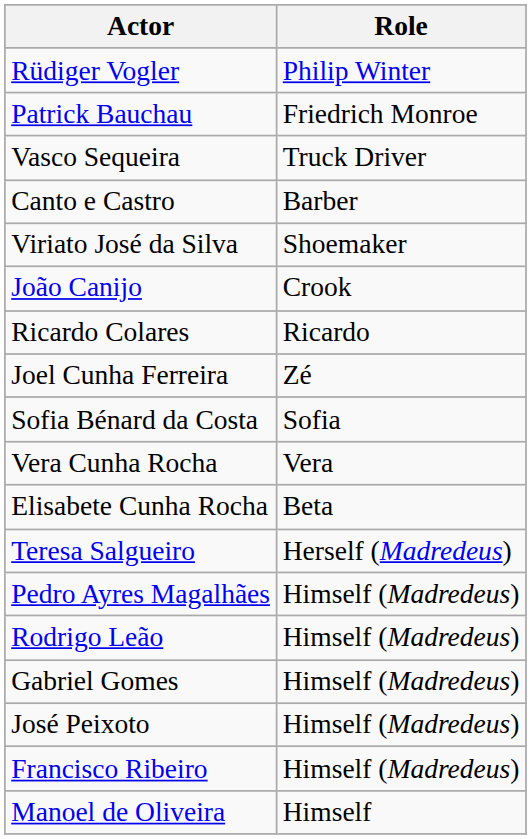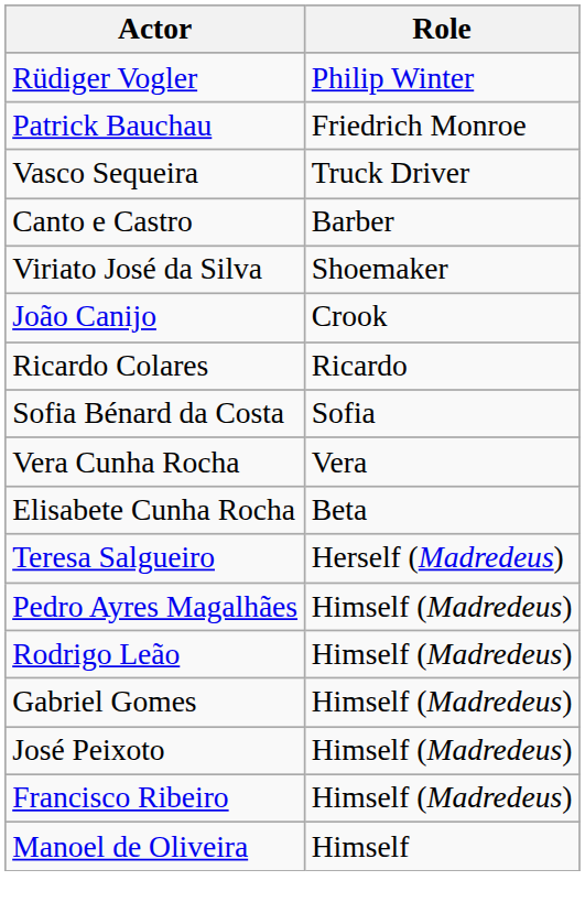 <table class="wikitable">
 <tr>
 <th>Actor</th>
 <th>Role</th>
 </tr>
 <tr>
 <td><a href='#'>Rüdiger Vogler</a></td>
 <td><a href='#'>Philip Winter</a></td>
 </tr>
 <tr>
 <td><a href='#'>Patrick Bauchau</a></td>
 <td>Friedrich Monroe</td>
 </tr>
 <tr>
 <td>Vasco Sequeira</td>
 <td>Truck Driver</td>
 </tr>
 <tr>
 <td>Canto e Castro</td>
 <td>Barber</td>
 </tr>
 <tr>
 <td>Viriato José da Silva</td>
 <td>Shoemaker</td>
 </tr>
 <tr>
 <td><a href='#'>João Canijo</a></td>
 <td>Crook</td>
 </tr>
 <tr>
 <td>Ricardo Colares</td>
 <td>Ricardo</td>
-</tr>
-<tr>
-<td>Joel Cunha Ferreira</td>
-<td>Zé</td>
 </tr>
 <tr>
 <td>Sofia Bénard da Costa</td>
 <td>Sofia</td>
 </tr>
 <tr>
 <td>Vera Cunha Rocha</td>
 <td>Vera</td>
 </tr>
 <tr>
 <td>Elisabete Cunha Rocha</td>
 <td>Beta</td>
 </tr>
 <tr>
 <td><a href='#'>Teresa Salgueiro</a></td>
 <td>Herself (<em><a href='#'>Madredeus</a></em>)</td>
 </tr>
 <tr>
 <td><a href='#'>Pedro Ayres Magalhães</a></td>
 <td>Himself (<em>Madredeus</em>)</td>
 </tr>
 <tr>
 <td><a href='#'>Rodrigo Leão</a></td>
 <td>Himself (<em>Madredeus</em>)</td>
 </tr>
 <tr>
 <td>Gabriel Gomes</td>
 <td>Himself (<em>Madredeus</em>)</td>
 </tr>
 <tr>
 <td>José Peixoto</td>
 <td>Himself (<em>Madredeus</em>)</td>
 </tr>
 <tr>
 <td><a href='#'>Francisco Ribeiro</a></td>
 <td>Himself (<em>Madredeus</em>)</td>
 </tr>
 <tr>
 <td><a href='#'>Manoel de Oliveira</a></td>
 <td>Himself</td>
 </tr>
 </table>
